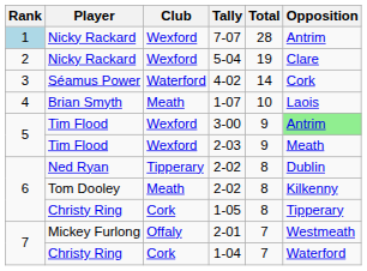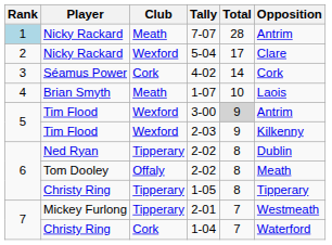 <table class="wikitable">
 <tr>
 <th>Rank</th>
 <th>Player</th>
 <th>Club</th>
 <th>Tally</th>
 <th>Total</th>
 <th>Opposition</th>
 </tr>
 <tr>
 <td rowspan="1" style="background: lightblue; text-align:center;">1</td>
 <td><a href='#'>Nicky Rackard</a></td>
-<td><a href='#'>Wexford</a></td>
+<td><a href='#'>Meath</a></td>
 <td align=center>7-07</td>
 <td align=center>28</td>
 <td><a href='#'>Antrim</a></td>
 </tr>
 <tr>
 <td rowspan="1" style="text-align:center;">2</td>
 <td><a href='#'>Nicky Rackard</a></td>
 <td><a href='#'>Wexford</a></td>
 <td align=center>5-04</td>
-<td align=center>19</td>
+<td align=center>17</td>
 <td><a href='#'>Clare</a></td>
 </tr>
 <tr>
 <td rowspan="1" style="text-align:center;">3</td>
 <td><a href='#'>Séamus Power</a></td>
-<td><a href='#'>Waterford</a></td>
+<td><a href='#'>Cork</a></td>
 <td align=center>4-02</td>
 <td align=center>14</td>
 <td><a href='#'>Cork</a></td>
 </tr>
 <tr>
 <td rowspan="1" style="text-align:center;">4</td>
 <td><a href='#'>Brian Smyth</a></td>
 <td><a href='#'>Meath</a></td>
 <td align=center>1-07</td>
 <td align=center>10</td>
 <td><a href='#'>Laois</a></td>
 </tr>
 <tr>
 <td rowspan="2" style="text-align:center;">5</td>
 <td><a href='#'>Tim Flood</a></td>
 <td><a href='#'>Wexford</a></td>
 <td align=center>3-00</td>
-<td align=center>9</td>
-<td style="background: lightgreen;"><a href='#'>Antrim</a></td>
+<td align=center style="background: lightgrey;">9</td>
+<td><a href='#'>Antrim</a></td>
 </tr>
 <tr>
 <td><a href='#'>Tim Flood</a></td>
 <td><a href='#'>Wexford</a></td>
 <td align=center>2-03</td>
 <td align=center>9</td>
-<td><a href='#'>Meath</a></td>
+<td><a href='#'>Kilkenny</a></td>
 </tr>
 <tr>
 <td rowspan="3" style="text-align:center;">6</td>
 <td><a href='#'>Ned Ryan</a></td>
 <td><a href='#'>Tipperary</a></td>
 <td align=center>2-02</td>
 <td align=center>8</td>
 <td><a href='#'>Dublin</a></td>
 </tr>
 <tr>
 <td>Tom Dooley</td>
-<td><a href='#'>Meath</a></td>
+<td><a href='#'>Offaly</a></td>
 <td align=center>2-02</td>
 <td align=center>8</td>
-<td><a href='#'>Kilkenny</a></td>
+<td><a href='#'>Meath</a></td>
 </tr>
 <tr>
 <td><a href='#'>Christy Ring</a></td>
-<td><a href='#'>Cork</a></td>
+<td><a href='#'>Tipperary</a></td>
 <td align=center>1-05</td>
 <td align=center>8</td>
 <td><a href='#'>Tipperary</a></td>
 </tr>
 <tr>
 <td rowspan="2" style="text-align:center;">7</td>
 <td>Mickey Furlong</td>
-<td><a href='#'>Offaly</a></td>
+<td><a href='#'>Tipperary</a></td>
 <td align=center>2-01</td>
 <td align=center>7</td>
 <td><a href='#'>Westmeath</a></td>
 </tr>
 <tr>
 <td><a href='#'>Christy Ring</a></td>
 <td><a href='#'>Cork</a></td>
 <td align=center>1-04</td>
 <td align=center>7</td>
 <td><a href='#'>Waterford</a></td>
 </tr>
 </table>
